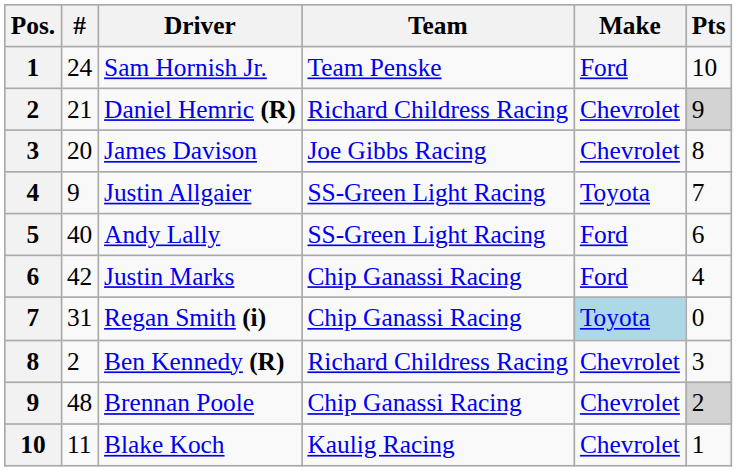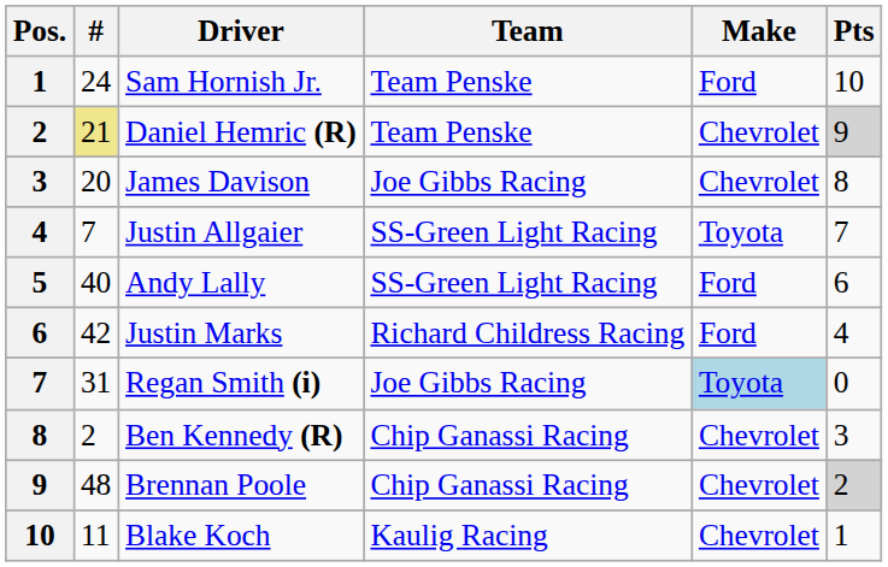 <table class="wikitable" style="font-size:95%">
 <tr>
 <th>Pos.</th>
 <th>#</th>
 <th>Driver</th>
 <th>Team</th>
 <th>Make</th>
 <th>Pts</th>
 </tr>
 <tr>
 <th>1</th>
 <td>24</td>
 <td><a href='#'>Sam Hornish Jr.</a></td>
 <td><a href='#'>Team Penske</a></td>
 <td><a href='#'>Ford</a></td>
 <td>10</td>
 </tr>
 <tr>
 <th>2</th>
-<td>21</td>
+<td style="background: khaki;">21</td>
 <td><a href='#'>Daniel Hemric</a> <strong>(R)</strong></td>
-<td><a href='#'>Richard Childress Racing</a></td>
+<td><a href='#'>Team Penske</a></td>
 <td><a href='#'>Chevrolet</a></td>
 <td style="background: lightgrey;">9</td>
 </tr>
 <tr>
 <th>3</th>
 <td>20</td>
 <td><a href='#'>James Davison</a></td>
 <td><a href='#'>Joe Gibbs Racing</a></td>
 <td><a href='#'>Chevrolet</a></td>
 <td>8</td>
 </tr>
 <tr>
 <th>4</th>
-<td>9</td>
+<td>7</td>
 <td><a href='#'>Justin Allgaier</a></td>
 <td><a href='#'>SS-Green Light Racing</a></td>
 <td><a href='#'>Toyota</a></td>
 <td>7</td>
 </tr>
 <tr>
 <th>5</th>
 <td>40</td>
 <td><a href='#'>Andy Lally</a></td>
 <td><a href='#'>SS-Green Light Racing</a></td>
 <td><a href='#'>Ford</a></td>
 <td>6</td>
 </tr>
 <tr>
 <th>6</th>
 <td>42</td>
 <td><a href='#'>Justin Marks</a></td>
-<td><a href='#'>Chip Ganassi Racing</a></td>
+<td><a href='#'>Richard Childress Racing</a></td>
 <td><a href='#'>Ford</a></td>
 <td>4</td>
 </tr>
 <tr>
 <th>7</th>
 <td>31</td>
 <td><a href='#'>Regan Smith</a> <strong>(i)</strong></td>
-<td><a href='#'>Chip Ganassi Racing</a></td>
+<td><a href='#'>Joe Gibbs Racing</a></td>
 <td style="background: lightblue;"><a href='#'>Toyota</a></td>
 <td>0</td>
 </tr>
 <tr>
 <th>8</th>
 <td>2</td>
 <td><a href='#'>Ben Kennedy</a> <strong>(R)</strong></td>
-<td><a href='#'>Richard Childress Racing</a></td>
+<td><a href='#'>Chip Ganassi Racing</a></td>
 <td><a href='#'>Chevrolet</a></td>
 <td>3</td>
 </tr>
 <tr>
 <th>9</th>
 <td>48</td>
 <td><a href='#'>Brennan Poole</a></td>
 <td><a href='#'>Chip Ganassi Racing</a></td>
 <td><a href='#'>Chevrolet</a></td>
 <td style="background: lightgrey;">2</td>
 </tr>
 <tr>
 <th>10</th>
 <td>11</td>
 <td><a href='#'>Blake Koch</a></td>
 <td><a href='#'>Kaulig Racing</a></td>
 <td><a href='#'>Chevrolet</a></td>
 <td>1</td>
 </tr>
 </table>
